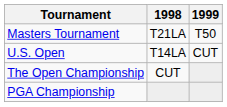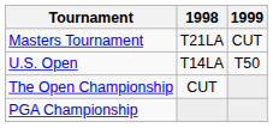 <table class="wikitable" style="font-size:95%;text-align:center;">
 <tr>
 <th>Tournament</th>
 <th>1998</th>
 <th>1999</th>
 </tr>
 <tr>
 <td align=left><a href='#'>Masters Tournament</a></td>
 <td>T21<span>LA</span></td>
-<td>T50</td>
+<td>CUT</td>
 </tr>
 <tr>
 <td align=left><a href='#'>U.S. Open</a></td>
 <td>T14<span>LA</span></td>
-<td>CUT</td>
+<td>T50</td>
 </tr>
 <tr>
 <td align=left><a href='#'>The Open Championship</a></td>
 <td>CUT</td>
 <td style="background:#eeeeee;"></td>
 </tr>
 <tr>
 <td align=left><a href='#'>PGA Championship</a></td>
 <td style="background:#eeeeee;"></td>
 <td style="background:#eeeeee;"></td>
 </tr>
 </table>
